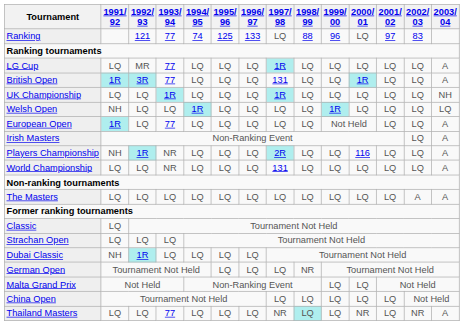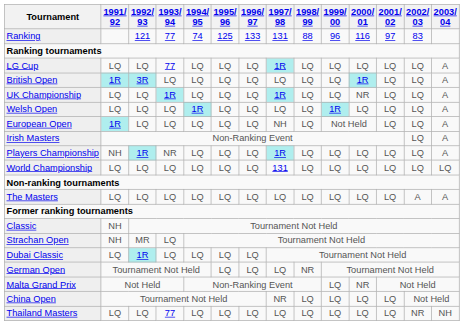 <table class="wikitable" style="font-size:85%">
 <tr>
 <th>Tournament</th>
 <th><a href='#'>1991/<br>92</a></th>
 <th><a href='#'>1992/<br>93</a></th>
 <th><a href='#'>1993/<br>94</a></th>
 <th><a href='#'>1994/<br>95</a></th>
 <th><a href='#'>1995/<br>96</a></th>
 <th><a href='#'>1996/<br>97</a></th>
 <th><a href='#'>1997/<br>98</a></th>
 <th><a href='#'>1998/<br>99</a></th>
 <th><a href='#'>1999/<br>00</a></th>
 <th><a href='#'>2000/<br>01</a></th>
 <th><a href='#'>2001/<br>02</a></th>
 <th><a href='#'>2002/<br>03</a></th>
 <th><a href='#'>2003/<br>04</a></th>
 </tr>
 <tr>
 <td style="background:#EFEFEF;"><a href='#'>Ranking</a></td>
 <td style="text-align:center;"></td>
 <td style="text-align:center;"><a href='#'>121</a></td>
 <td style="text-align:center;"><a href='#'>77</a></td>
 <td style="text-align:center;"><a href='#'>74</a></td>
 <td style="text-align:center;"><a href='#'>125</a></td>
 <td style="text-align:center;"><a href='#'>133</a></td>
-<td style="text-align:center; color:#555555;">LQ</td>
+<td style="text-align:center;"><a href='#'>131</a></td>
 <td style="text-align:center;"><a href='#'>88</a></td>
 <td style="text-align:center;"><a href='#'>96</a></td>
-<td style="text-align:center; color:#555555;">LQ</td>
+<td style="text-align:center;"><a href='#'>116</a></td>
 <td style="text-align:center;"><a href='#'>97</a></td>
 <td style="text-align:center;"><a href='#'>83</a></td>
 <td style="text-align:center;"></td>
 </tr>
 <tr>
 <td colspan="31"><strong>Ranking tournaments</strong></td>
 </tr>
 <tr>
 <td style="background:#EFEFEF;"><a href='#'>LG Cup</a></td>
 <td style="text-align:center; color:#555555;">LQ</td>
-<td align="center" style="color:#555555;">MR</td>
+<td style="text-align:center; color:#555555;">LQ</td>
 <td style="text-align:center;"><a href='#'>77</a></td>
 <td style="text-align:center; color:#555555;">LQ</td>
 <td style="text-align:center; color:#555555;">LQ</td>
 <td style="text-align:center; color:#555555;">LQ</td>
 <td style="text-align:center; background:#afeeee;"><a href='#'>1R</a></td>
 <td style="text-align:center; color:#555555;">LQ</td>
 <td style="text-align:center; color:#555555;">LQ</td>
 <td style="text-align:center; color:#555555;">LQ</td>
 <td style="text-align:center; color:#555555;">LQ</td>
 <td style="text-align:center; color:#555555;">LQ</td>
 <td style="text-align:center; color:#555555;">A</td>
 </tr>
 <tr>
 <td style="background:#EFEFEF;"><a href='#'>British Open</a></td>
 <td style="text-align:center; background:#afeeee;"><a href='#'>1R</a></td>
 <td style="text-align:center; background:#afeeee;"><a href='#'>3R</a></td>
-<td style="text-align:center;"><a href='#'>77</a></td>
 <td style="text-align:center; color:#555555;">LQ</td>
 <td style="text-align:center; color:#555555;">LQ</td>
 <td style="text-align:center; color:#555555;">LQ</td>
-<td style="text-align:center;"><a href='#'>131</a></td>
+<td style="text-align:center; color:#555555;">LQ</td>
+<td style="text-align:center; color:#555555;">LQ</td>
 <td style="text-align:center; color:#555555;">LQ</td>
 <td style="text-align:center; color:#555555;">LQ</td>
 <td style="text-align:center; background:#afeeee;"><a href='#'>1R</a></td>
 <td style="text-align:center; color:#555555;">LQ</td>
 <td style="text-align:center; color:#555555;">LQ</td>
 <td style="text-align:center; color:#555555;">A</td>
 </tr>
 <tr>
 <td style="background:#EFEFEF;"><a href='#'>UK Championship</a></td>
 <td style="text-align:center; color:#555555;">LQ</td>
 <td style="text-align:center; color:#555555;">LQ</td>
 <td style="text-align:center; background:#afeeee;"><a href='#'>1R</a></td>
 <td style="text-align:center; color:#555555;">LQ</td>
 <td style="text-align:center; color:#555555;">LQ</td>
 <td style="text-align:center; color:#555555;">LQ</td>
 <td style="text-align:center; background:#afeeee;"><a href='#'>1R</a></td>
 <td style="text-align:center; color:#555555;">LQ</td>
 <td style="text-align:center; color:#555555;">LQ</td>
+<td style="text-align:center; color:#555555;">NR</td>
 <td style="text-align:center; color:#555555;">LQ</td>
 <td style="text-align:center; color:#555555;">LQ</td>
-<td style="text-align:center; color:#555555;">LQ</td>
-<td style="text-align:center; color:#555555;">NH</td>
+<td style="text-align:center; color:#555555;">A</td>
 </tr>
 <tr>
 <td style="background:#EFEFEF;"><a href='#'>Welsh Open</a></td>
-<td style="text-align:center; color:#555555;">NH</td>
+<td style="text-align:center; color:#555555;">LQ</td>
 <td style="text-align:center; color:#555555;">LQ</td>
 <td style="text-align:center; color:#555555;">LQ</td>
 <td style="text-align:center; background:#afeeee;"><a href='#'>1R</a></td>
 <td style="text-align:center; color:#555555;">LQ</td>
 <td style="text-align:center; color:#555555;">LQ</td>
 <td style="text-align:center; color:#555555;">LQ</td>
 <td style="text-align:center; color:#555555;">LQ</td>
 <td style="text-align:center; background:#afeeee;"><a href='#'>1R</a></td>
 <td style="text-align:center; color:#555555;">LQ</td>
 <td style="text-align:center; color:#555555;">LQ</td>
 <td style="text-align:center; color:#555555;">LQ</td>
-<td style="text-align:center; color:#555555;">LQ</td>
+<td style="text-align:center; color:#555555;">A</td>
 </tr>
 <tr>
 <td style="background:#EFEFEF;"><a href='#'>European Open</a></td>
 <td style="text-align:center; background:#afeeee;"><a href='#'>1R</a></td>
 <td style="text-align:center; color:#555555;">LQ</td>
-<td style="text-align:center;"><a href='#'>77</a></td>
 <td style="text-align:center; color:#555555;">LQ</td>
 <td style="text-align:center; color:#555555;">LQ</td>
 <td style="text-align:center; color:#555555;">LQ</td>
 <td style="text-align:center; color:#555555;">LQ</td>
+<td style="text-align:center; color:#555555;">NH</td>
 <td style="text-align:center; color:#555555;">LQ</td>
 <td colspan="2" style="text-align:center; color:#555555;">Not Held</td>
 <td style="text-align:center; color:#555555;">LQ</td>
 <td style="text-align:center; color:#555555;">LQ</td>
 <td style="text-align:center; color:#555555;">A</td>
 </tr>
 <tr>
 <td style="background:#EFEFEF;"><a href='#'>Irish Masters</a></td>
 <td colspan="11" style="text-align:center; color:#555555;">Non-Ranking Event</td>
 <td style="text-align:center; color:#555555;">LQ</td>
 <td style="text-align:center; color:#555555;">A</td>
 </tr>
 <tr>
 <td style="background:#EFEFEF;"><a href='#'>Players Championship</a></td>
 <td style="text-align:center; color:#555555;">NH</td>
 <td style="text-align:center; background:#afeeee;"><a href='#'>1R</a></td>
 <td align="center" style="color:#555555;">NR</td>
 <td style="text-align:center; color:#555555;">LQ</td>
 <td style="text-align:center; color:#555555;">LQ</td>
 <td style="text-align:center; color:#555555;">LQ</td>
-<td style="text-align:center; background:#afeeee;"><a href='#'>2R</a></td>
+<td style="text-align:center; background:#afeeee;"><a href='#'>1R</a></td>
 <td style="text-align:center; color:#555555;">LQ</td>
 <td style="text-align:center; color:#555555;">LQ</td>
-<td style="text-align:center;"><a href='#'>116</a></td>
+<td style="text-align:center; color:#555555;">LQ</td>
 <td style="text-align:center; color:#555555;">LQ</td>
 <td style="text-align:center; color:#555555;">LQ</td>
 <td style="text-align:center; color:#555555;">A</td>
 </tr>
 <tr>
 <td style="background:#EFEFEF;"><a href='#'>World Championship</a></td>
 <td style="text-align:center; color:#555555;">LQ</td>
 <td style="text-align:center; color:#555555;">LQ</td>
-<td align="center" style="color:#555555;">NR</td>
+<td style="text-align:center; color:#555555;">LQ</td>
 <td style="text-align:center; color:#555555;">LQ</td>
 <td style="text-align:center; color:#555555;">LQ</td>
 <td style="text-align:center; color:#555555;">LQ</td>
 <td style="text-align:center;"><a href='#'>131</a></td>
 <td style="text-align:center; color:#555555;">LQ</td>
 <td style="text-align:center; color:#555555;">LQ</td>
 <td style="text-align:center; color:#555555;">LQ</td>
 <td style="text-align:center; color:#555555;">LQ</td>
 <td style="text-align:center; color:#555555;">LQ</td>
-<td style="text-align:center; color:#555555;">A</td>
+<td style="text-align:center; color:#555555;">LQ</td>
 </tr>
 <tr>
 <td colspan="31"><strong>Non-ranking tournaments</strong></td>
 </tr>
 <tr>
 <td style="background:#EFEFEF;"><a href='#'>The Masters</a></td>
 <td style="text-align:center; color:#555555;">LQ</td>
 <td style="text-align:center; color:#555555;">LQ</td>
 <td style="text-align:center; color:#555555;">LQ</td>
 <td style="text-align:center; color:#555555;">LQ</td>
 <td style="text-align:center; color:#555555;">LQ</td>
 <td style="text-align:center; color:#555555;">LQ</td>
 <td style="text-align:center; color:#555555;">LQ</td>
 <td style="text-align:center; color:#555555;">LQ</td>
 <td style="text-align:center; color:#555555;">LQ</td>
 <td style="text-align:center; color:#555555;">LQ</td>
 <td style="text-align:center; color:#555555;">LQ</td>
 <td style="text-align:center; color:#555555;">A</td>
 <td style="text-align:center; color:#555555;">A</td>
 </tr>
 <tr>
 <td colspan="31"><strong>Former ranking tournaments</strong></td>
 </tr>
 <tr>
 <td style="background:#EFEFEF;"><a href='#'>Classic</a></td>
-<td style="text-align:center; color:#555555;">LQ</td>
+<td style="text-align:center; color:#555555;">NH</td>
 <td align="center" colspan="30" style="color:#555555;">Tournament Not Held</td>
 </tr>
 <tr>
 <td style="background:#EFEFEF;"><a href='#'>Strachan Open</a></td>
-<td style="text-align:center; color:#555555;">LQ</td>
-<td style="text-align:center; color:#555555;">LQ</td>
+<td style="text-align:center; color:#555555;">NH</td>
+<td align="center" style="color:#555555;">MR</td>
 <td style="text-align:center; color:#555555;">LQ</td>
 <td align="center" colspan="30" style="color:#555555;">Tournament Not Held</td>
 </tr>
 <tr>
 <td style="background:#EFEFEF;"><a href='#'>Dubai Classic</a></td>
-<td style="text-align:center; color:#555555;">NH</td>
+<td style="text-align:center; color:#555555;">LQ</td>
 <td style="text-align:center; background:#afeeee;"><a href='#'>1R</a></td>
 <td style="text-align:center; color:#555555;">LQ</td>
 <td style="text-align:center; color:#555555;">LQ</td>
 <td style="text-align:center; color:#555555;">LQ</td>
 <td style="text-align:center; color:#555555;">LQ</td>
 <td colspan="30" style="text-align:center; color:#555555;">Tournament Not Held</td>
 </tr>
 <tr>
 <td style="background:#EFEFEF;"><a href='#'>German Open</a></td>
 <td colspan="4" style="text-align:center; color:#555555;">Tournament Not Held</td>
 <td style="text-align:center; color:#555555;">LQ</td>
 <td style="text-align:center; color:#555555;">LQ</td>
 <td style="text-align:center; color:#555555;">LQ</td>
 <td style="text-align:center; color:#555555;">NR</td>
 <td colspan="30" style="text-align:center; color:#555555;">Tournament Not Held</td>
 </tr>
 <tr>
 <td style="background:#EFEFEF;"><a href='#'>Malta Grand Prix</a></td>
 <td colspan="3" style="text-align:center; color:#555555;">Not Held</td>
 <td colspan="5" style="text-align:center; color:#555555;">Non-Ranking Event</td>
 <td style="text-align:center; color:#555555;">LQ</td>
-<td style="text-align:center; color:#555555;">LQ</td>
+<td style="text-align:center; color:#555555;">NR</td>
 <td colspan="30" style="text-align:center; color:#555555;">Not Held</td>
 </tr>
 <tr>
 <td style="background:#EFEFEF;"><a href='#'>China Open</a></td>
 <td colspan="6" style="text-align:center; color:#555555;">Tournament Not Held</td>
-<td style="text-align:center; color:#555555;">LQ</td>
+<td style="text-align:center; color:#555555;">NR</td>
 <td style="text-align:center; color:#555555;">LQ</td>
 <td style="text-align:center; color:#555555;">LQ</td>
 <td style="text-align:center; color:#555555;">LQ</td>
 <td style="text-align:center; color:#555555;">LQ</td>
 <td colspan="30" style="text-align:center; color:#555555;">Not Held</td>
 </tr>
 <tr>
 <td style="background:#EFEFEF;"><a href='#'>Thailand Masters</a></td>
 <td style="text-align:center; color:#555555;">LQ</td>
 <td style="text-align:center; color:#555555;">LQ</td>
 <td style="text-align:center;"><a href='#'>77</a></td>
 <td style="text-align:center; color:#555555;">LQ</td>
 <td style="text-align:center; color:#555555;">LQ</td>
 <td style="text-align:center; color:#555555;">LQ</td>
-<td style="text-align:center; color:#555555;">NR</td>
-<td style="background: paleturquoise; text-align:center; color:#555555;">LQ</td>
+<td style="text-align:center; color:#555555;">LQ</td>
+<td style="text-align:center; color:#555555;">LQ</td>
+<td style="text-align:center; color:#555555;">LQ</td>
+<td style="text-align:center; color:#555555;">LQ</td>
 <td style="text-align:center; color:#555555;">LQ</td>
 <td style="text-align:center; color:#555555;">NR</td>
-<td style="text-align:center; color:#555555;">LQ</td>
-<td style="text-align:center; color:#555555;">NR</td>
-<td style="text-align:center; color:#555555;">A</td>
+<td style="text-align:center; color:#555555;">NH</td>
 </tr>
 </table>
